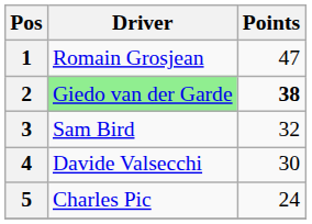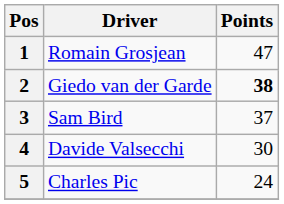 <table class="wikitable" style="font-size: 85%;">
 <tr>
 <th>Pos</th>
 <th>Driver</th>
 <th>Points</th>
 </tr>
 <tr>
 <th>1</th>
 <td> <a href='#'>Romain Grosjean</a></td>
 <td align=right>47</td>
 </tr>
 <tr>
 <th>2</th>
-<td style="background: lightgreen;"> <a href='#'>Giedo van der Garde</a></td>
+<td> <a href='#'>Giedo van der Garde</a></td>
 <td align=right><strong>38</strong></td>
 </tr>
 <tr>
 <th>3</th>
 <td> <a href='#'>Sam Bird</a></td>
-<td align=right>32</td>
+<td align=right>37</td>
 </tr>
 <tr>
 <th>4</th>
 <td> <a href='#'>Davide Valsecchi</a></td>
 <td align=right>30</td>
 </tr>
 <tr>
 <th>5</th>
 <td> <a href='#'>Charles Pic</a></td>
 <td align=right>24</td>
 </tr>
 <tr>
 </tr>
 </table>
